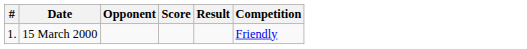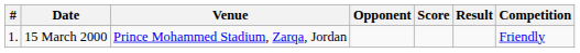 <table class="wikitable collapsed">
 <tr>
 <th>#</th>
 <th>Date</th>
+<th>Venue</th>
 <th>Opponent</th>
 <th>Score</th>
 <th>Result</th>
 <th>Competition</th>
 </tr>
 <tr>
 <td>1.</td>
 <td>15 March 2000</td>
+<td><a href='#'>Prince Mohammed Stadium</a>, <a href='#'>Zarqa</a>, Jordan</td>
 <td></td>
 <td></td>
 <td></td>
 <td><a href='#'>Friendly</a></td>
 </tr>
 </table>
